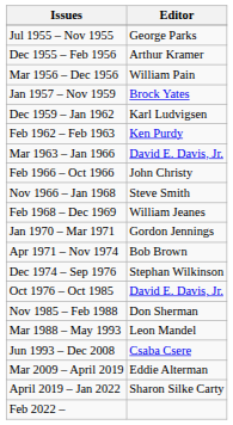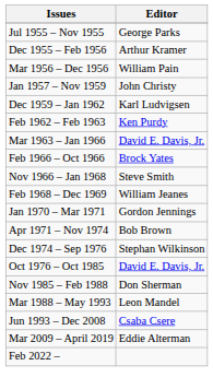 <table class="wikitable floatright" align=right>
 <tr>
 <th>Issues</th>
 <th>Editor</th>
 </tr>
 <tr>
 </tr>
 <tr>
 <td>Jul 1955 – Nov 1955</td>
 <td>George Parks</td>
 </tr>
 <tr>
 <td>Dec 1955 – Feb 1956</td>
 <td>Arthur Kramer</td>
 </tr>
 <tr>
 <td>Mar 1956 – Dec 1956</td>
 <td>William Pain</td>
 </tr>
 <tr>
 <td>Jan 1957 – Nov 1959</td>
-<td><a href='#'>Brock Yates</a></td>
+<td>John Christy</td>
 </tr>
 <tr>
 <td>Dec 1959 – Jan 1962</td>
 <td>Karl Ludvigsen</td>
 </tr>
 <tr>
 <td>Feb 1962 – Feb 1963</td>
 <td><a href='#'>Ken Purdy</a></td>
 </tr>
 <tr>
 <td>Mar 1963 – Jan 1966</td>
 <td><a href='#'>David E. Davis, Jr.</a></td>
 </tr>
 <tr>
 <td>Feb 1966 – Oct 1966</td>
-<td>John Christy</td>
+<td><a href='#'>Brock Yates</a></td>
 </tr>
 <tr>
 <td>Nov 1966 – Jan 1968</td>
 <td>Steve Smith</td>
 </tr>
 <tr>
 <td>Feb 1968 – Dec 1969</td>
 <td>William Jeanes</td>
 </tr>
 <tr>
 <td>Jan 1970 – Mar 1971</td>
 <td>Gordon Jennings</td>
 </tr>
 <tr>
 <td>Apr 1971 – Nov 1974</td>
 <td>Bob Brown</td>
 </tr>
 <tr>
 <td>Dec 1974 – Sep 1976</td>
 <td>Stephan Wilkinson</td>
 </tr>
 <tr>
 <td>Oct 1976 – Oct 1985</td>
 <td><a href='#'>David E. Davis, Jr.</a></td>
 </tr>
 <tr>
 <td>Nov 1985 – Feb 1988</td>
 <td>Don Sherman</td>
 </tr>
 <tr>
 <td>Mar 1988 – May 1993</td>
 <td>Leon Mandel</td>
 </tr>
 <tr>
 <td>Jun 1993 – Dec 2008</td>
 <td><a href='#'>Csaba Csere</a></td>
 </tr>
 <tr>
 <td>Mar 2009 – April 2019</td>
 <td>Eddie Alterman</td>
 </tr>
 <tr>
-<td>April 2019 – Jan 2022</td>
-<td>Sharon Silke Carty</td>
-</tr>
-<tr>
 <td>Feb 2022 –</td>
 <td></td>
 </tr>
 </table>
